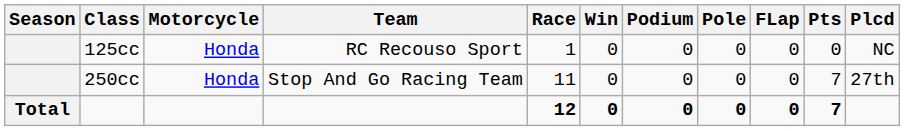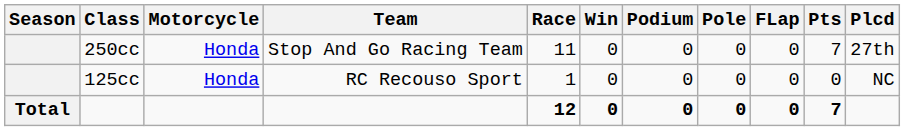 <table class="wikitable">
 <tr>
 <th>Season</th>
 <th>Class</th>
 <th>Motorcycle</th>
 <th>Team</th>
 <th>Race</th>
 <th>Win</th>
 <th>Podium</th>
 <th>Pole</th>
 <th>FLap</th>
 <th>Pts</th>
 <th>Plcd</th>
 </tr>
 <tr align="right">
 <th></th>
+<td>250cc</td>
+<td><a href='#'>Honda</a></td>
+<td>Stop And Go Racing Team</td>
+<td>11</td>
+<td>0</td>
+<td>0</td>
+<td>0</td>
+<td>0</td>
+<td>7</td>
+<td>27th</td>
+</tr>
+<tr align="right">
+<th></th>
 <td>125cc</td>
 <td><a href='#'>Honda</a></td>
 <td>RC Recouso Sport</td>
 <td>1</td>
 <td>0</td>
 <td>0</td>
 <td>0</td>
 <td>0</td>
 <td>0</td>
 <td>NC</td>
-</tr>
-<tr align="right">
-<th></th>
-<td>250cc</td>
-<td><a href='#'>Honda</a></td>
-<td>Stop And Go Racing Team</td>
-<td>11</td>
-<td>0</td>
-<td>0</td>
-<td>0</td>
-<td>0</td>
-<td>7</td>
-<td>27th</td>
 </tr>
 <tr align="right">
 <th>Total</th>
 <td></td>
 <td></td>
 <td></td>
 <td><strong>12</strong></td>
 <td><strong>0</strong></td>
 <td><strong>0</strong></td>
 <td><strong>0</strong></td>
 <td><strong>0</strong></td>
 <td><strong>7</strong></td>
 <td></td>
 </tr>
 </table>
